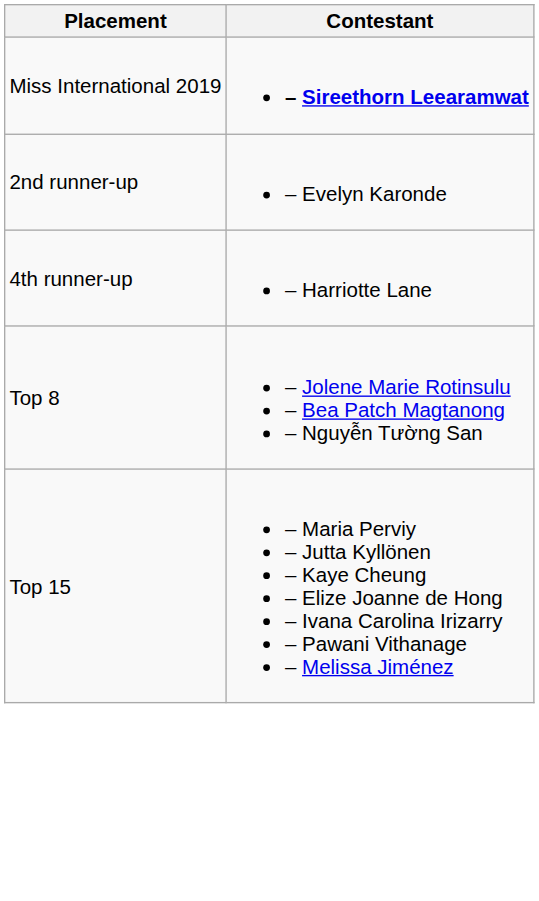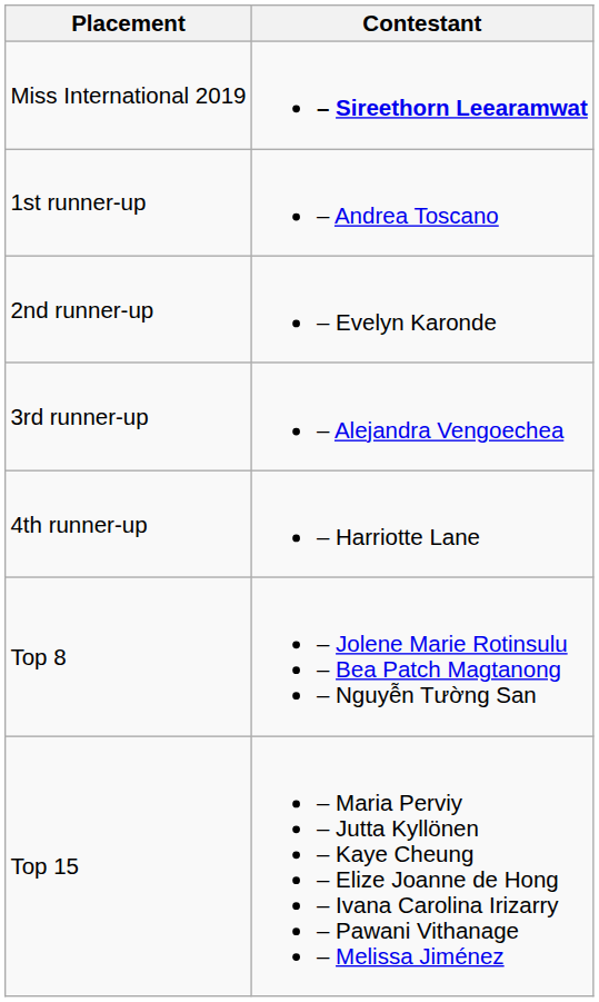 <table class="wikitable sortable" style="font-size:95%;">
 <tr>
 <th>Placement</th>
 <th>Contestant</th>
 </tr>
 <tr>
 <td>Miss International 2019</td>
 <td><strong><br><ul><li> – <a href='#'>Sireethorn Leearamwat</a></li></ul></strong></td>
 </tr>
 <tr>
+<td>1st runner-up</td>
+<td><br><ul><li> – <a href='#'>Andrea Toscano</a></li></ul></td>
+</tr>
+<tr>
 <td>2nd runner-up</td>
 <td><br><ul><li> – Evelyn Karonde</li></ul></td>
+</tr>
+<tr>
+<td>3rd runner-up</td>
+<td><br><ul><li> – <a href='#'>Alejandra Vengoechea</a></li></ul></td>
 </tr>
 <tr>
 <td>4th runner-up</td>
 <td><br><ul><li> – Harriotte Lane</li></ul></td>
 </tr>
 <tr>
 <td>Top 8</td>
 <td><br><ul><li> – <a href='#'>Jolene Marie Rotinsulu</a></li><li> – <a href='#'>Bea Patch Magtanong</a></li><li> – Nguyễn Tường San</li></ul></td>
 </tr>
 <tr>
 <td>Top 15</td>
 <td><br><ul><li> – Maria Perviy</li><li> – Jutta Kyllönen</li><li> – Kaye Cheung</li><li> – Elize Joanne de Hong</li><li> – Ivana Carolina Irizarry</li><li> – Pawani Vithanage</li><li> – <a href='#'>Melissa Jiménez</a></li></ul></td>
 </tr>
 </table>
